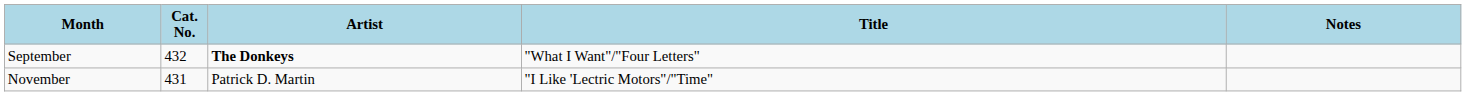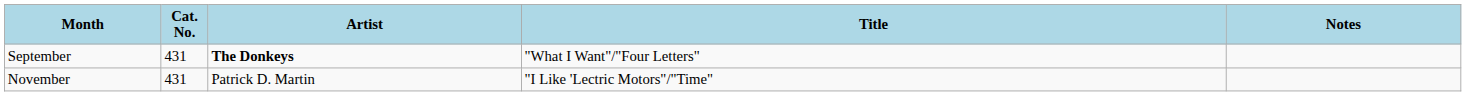 <table class="wikitable" style="width:100%;">
 <tr>
 <th style="background:LightBlue; color:Black; font-weight:bold; text-align:center; width:10%;">Month</th>
 <th style="background:LightBlue; color:Black; font-weight:bold; text-align:center; width:3%;">Cat.<br>No.</th>
 <th style="background:LightBlue; color:Black; font-weight:bold; text-align:center; width:20%;">Artist</th>
 <th style="background:LightBlue; color:Black; font-weight:bold; text-align:center; width:45%;">Title</th>
 <th style="background:LightBlue; color:Black; font-weight:bold; text-align:center; width:15%;">Notes</th>
 </tr>
 <tr>
 <td>September</td>
-<td>432</td>
+<td>431</td>
 <td><strong>The Donkeys</strong></td>
 <td>"What I Want"/"Four Letters"</td>
 <td></td>
 </tr>
 <tr>
 <td>November</td>
 <td>431</td>
 <td>Patrick D. Martin</td>
 <td>"I Like 'Lectric Motors"/"Time"</td>
 <td></td>
 </tr>
 </table>
